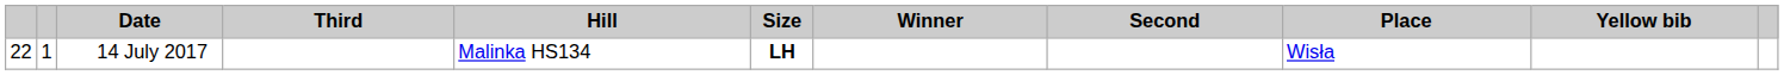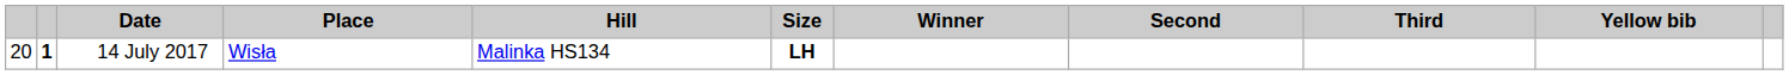 <table class="wikitable plainrowheaders" style="background:#fff; font-size:86%; line-height:16px; border:grey solid 1px; border-collapse:collapse;">
 <tr style="background:#ccc; text-align:center;">
 <th scope="col" style="background:#ccc; width=20 px;"></th>
 <th scope="col" style="background:#ccc; width=30 px;"></th>
 <th scope="col" style="background:#ccc; width:130px;">Date</th>
-<th scope="col" style="background:#ccc; width:185px;">Third</th>
+<th scope="col" style="background:#ccc; width:200px;">Place</th>
 <th scope="col" style="background:#ccc; width:240px;">Hill</th>
 <th scope="col" style="background:#ccc; width:40px;">Size</th>
 <th scope="col" style="background:#ccc; width:185px;">Winner</th>
 <th scope="col" style="background:#ccc; width:185px;">Second</th>
-<th scope="col" style="background:#ccc; width:200px;">Place</th>
+<th scope="col" style="background:#ccc; width:185px;">Third</th>
 <th scope="col" style="background:#ccc; width:180px;">Yellow bib</th>
 <th scope="col" style="background:#ccc; width:10px;"></th>
 </tr>
 <tr>
-<td align=center>22</td>
-<td align=center>1</td>
+<td align=center>20</td>
+<td align=center><strong>1</strong></td>
 <td align=right>14 July 2017  </td>
-<td></td>
+<td> <a href='#'>Wisła</a></td>
 <td><a href='#'>Malinka</a> HS134</td>
 <td align=center><strong>LH</strong></td>
 <td></td>
 <td></td>
-<td> <a href='#'>Wisła</a></td>
+<td></td>
 <td></td>
 <td></td>
 </tr>
 </table>
